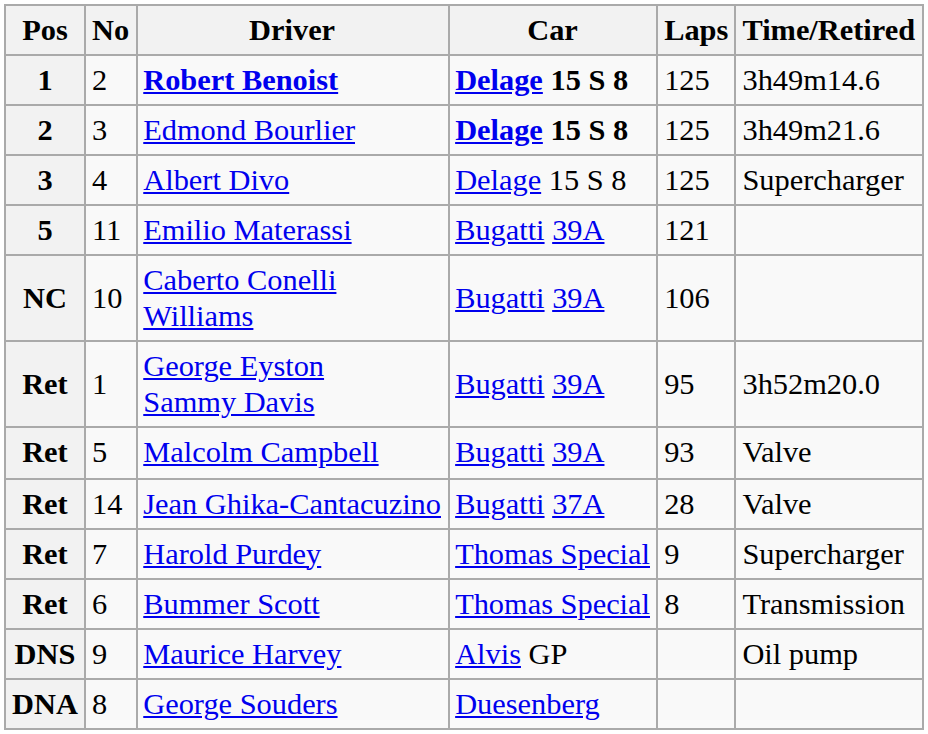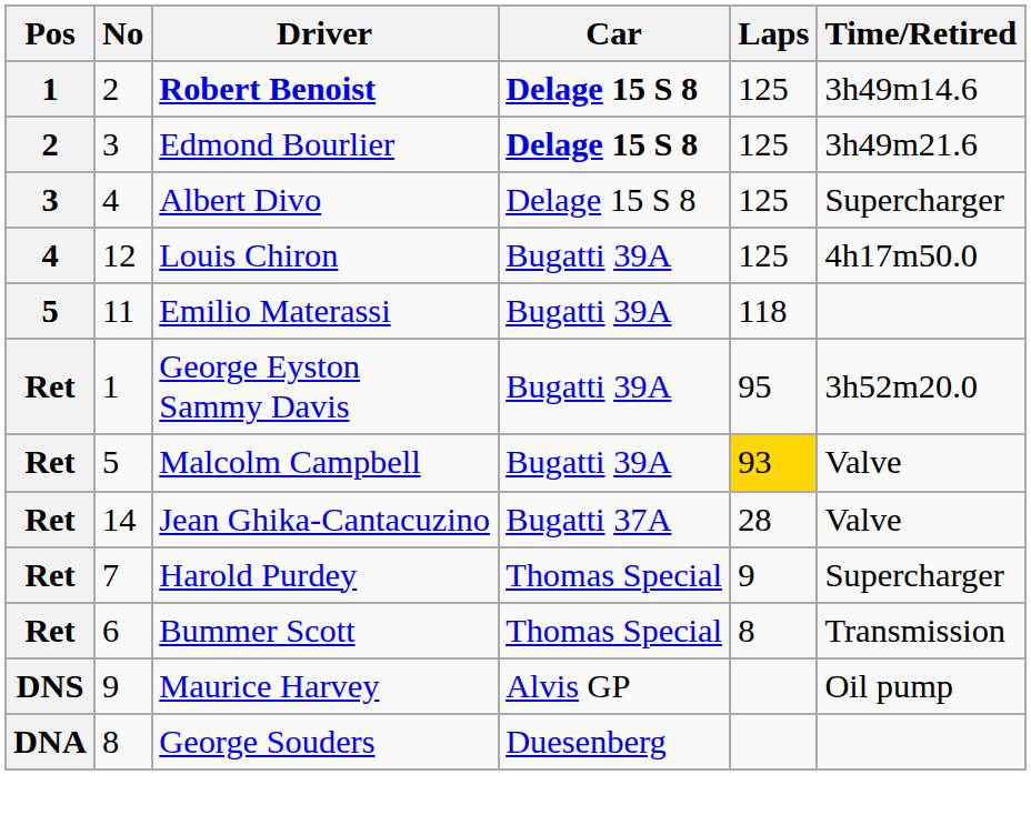 <table class="wikitable" style="font-size: 95%;">
 <tr>
 <th>Pos</th>
 <th>No</th>
 <th>Driver</th>
 <th>Car</th>
 <th>Laps</th>
 <th>Time/Retired</th>
 </tr>
 <tr>
 <th>1</th>
 <td>2</td>
 <td> <strong><a href='#'>Robert Benoist</a></strong></td>
 <td><strong><a href='#'>Delage</a> 15 S 8</strong></td>
 <td>125</td>
 <td>3h49m14.6</td>
 </tr>
 <tr>
 <th>2</th>
 <td>3</td>
 <td> <a href='#'>Edmond Bourlier</a></td>
 <td><strong><a href='#'>Delage</a> 15 S 8</strong></td>
 <td>125</td>
 <td>3h49m21.6</td>
 </tr>
 <tr>
 <th>3</th>
 <td>4</td>
 <td> <a href='#'>Albert Divo</a></td>
 <td><a href='#'>Delage</a> 15 S 8</td>
 <td>125</td>
 <td>Supercharger</td>
 </tr>
 <tr>
+<th>4</th>
+<td>12</td>
+<td> <a href='#'>Louis Chiron</a></td>
+<td><a href='#'>Bugatti</a> <a href='#'>39A</a></td>
+<td>125</td>
+<td>4h17m50.0</td>
+</tr>
+<tr>
 <th>5</th>
 <td>11</td>
 <td> <a href='#'>Emilio Materassi</a></td>
 <td><a href='#'>Bugatti</a> <a href='#'>39A</a></td>
-<td>121</td>
-<td></td>
-</tr>
-<tr>
-<th>NC</th>
-<td>10</td>
-<td> <a href='#'>Caberto Conelli</a><br> <a href='#'>Williams</a></td>
-<td><a href='#'>Bugatti</a> <a href='#'>39A</a></td>
-<td>106</td>
+<td>118</td>
 <td></td>
 </tr>
 <tr>
 <th>Ret</th>
 <td>1</td>
 <td> <a href='#'>George Eyston</a><br> <a href='#'>Sammy Davis</a></td>
 <td><a href='#'>Bugatti</a> <a href='#'>39A</a></td>
 <td>95</td>
 <td>3h52m20.0</td>
 </tr>
 <tr>
 <th>Ret</th>
 <td>5</td>
 <td> <a href='#'>Malcolm Campbell</a></td>
 <td><a href='#'>Bugatti</a> <a href='#'>39A</a></td>
-<td>93</td>
+<td style="background: gold;">93</td>
 <td>Valve</td>
 </tr>
 <tr>
 <th>Ret</th>
 <td>14</td>
 <td> <a href='#'>Jean Ghika-Cantacuzino</a></td>
 <td><a href='#'>Bugatti</a> <a href='#'>37A</a></td>
 <td>28</td>
 <td>Valve</td>
 </tr>
 <tr>
 <th>Ret</th>
 <td>7</td>
 <td> <a href='#'>Harold Purdey</a></td>
 <td><a href='#'>Thomas Special</a></td>
 <td>9</td>
 <td>Supercharger</td>
 </tr>
 <tr>
 <th>Ret</th>
 <td>6</td>
 <td> <a href='#'>Bummer Scott</a></td>
 <td><a href='#'>Thomas Special</a></td>
 <td>8</td>
 <td>Transmission</td>
 </tr>
 <tr>
 <th>DNS</th>
 <td>9</td>
 <td> <a href='#'>Maurice Harvey</a></td>
 <td><a href='#'>Alvis</a> GP</td>
 <td></td>
 <td>Oil pump</td>
 </tr>
 <tr>
 <th>DNA</th>
 <td>8</td>
 <td> <a href='#'>George Souders</a></td>
 <td><a href='#'>Duesenberg</a></td>
 <td></td>
 <td></td>
 </tr>
 </table>
